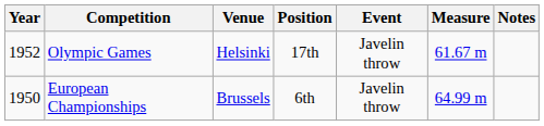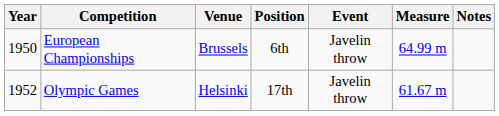 <table class="wikitable" width=55% style="font-size:90%; text-align:center;">
 <tr>
 <th>Year</th>
 <th>Competition</th>
 <th>Venue</th>
 <th>Position</th>
 <th>Event</th>
 <th>Measure</th>
 <th>Notes</th>
 </tr>
 <tr>
+<td>1950</td>
+<td align=left><a href='#'>European Championships</a></td>
+<td align=left> <a href='#'>Brussels</a></td>
+<td>6th</td>
+<td>Javelin throw</td>
+<td><a href='#'>64.99 m</a></td>
+<td></td>
+</tr>
+<tr>
 <td>1952</td>
 <td align=left><a href='#'>Olympic Games</a></td>
 <td align=left> <a href='#'>Helsinki</a></td>
 <td>17th</td>
 <td>Javelin throw</td>
 <td><a href='#'>61.67 m</a></td>
 <td></td>
 </tr>
-<tr>
-<td>1950</td>
-<td align=left><a href='#'>European Championships</a></td>
-<td align=left> <a href='#'>Brussels</a></td>
-<td>6th</td>
-<td>Javelin throw</td>
-<td><a href='#'>64.99 m</a></td>
-<td></td>
-</tr>
 </table>
